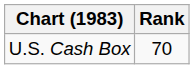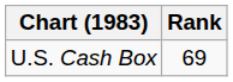 <table class="wikitable sortable">
 <tr>
 <th>Chart (1983)</th>
 <th>Rank</th>
 </tr>
 <tr>
 <td>U.S. <em>Cash Box</em> </td>
-<td style="text-align:center;">70</td>
+<td style="text-align:center;">69</td>
 </tr>
 </table>
